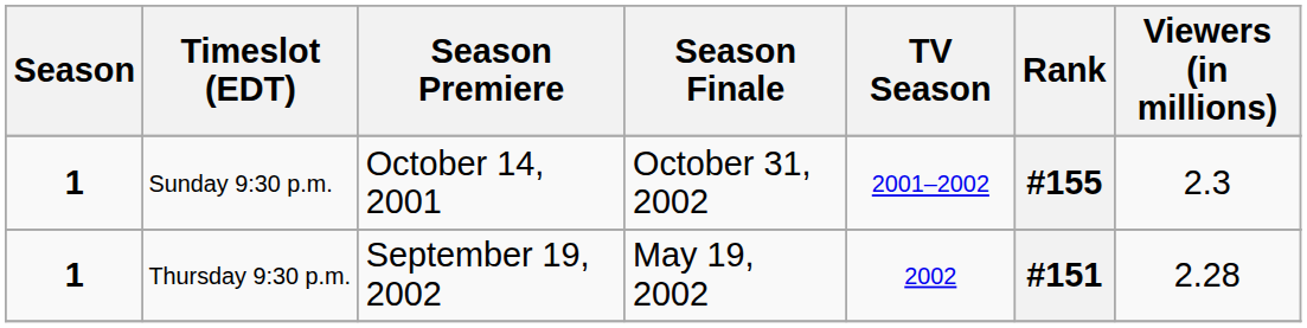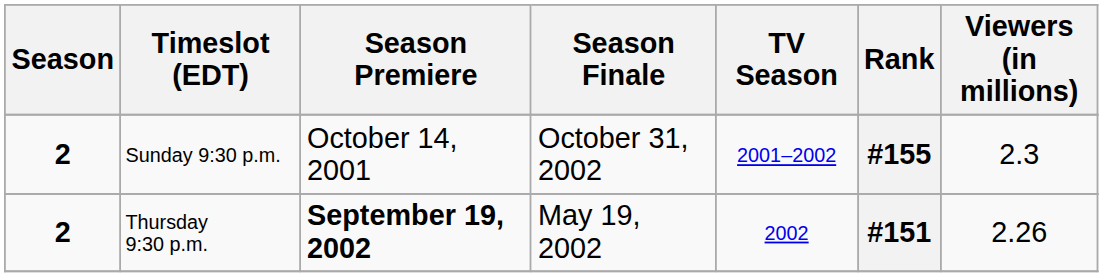 <table class="wikitable">
 <tr>
 <th>Season</th>
 <th>Timeslot (EDT)</th>
 <th>Season Premiere</th>
 <th>Season Finale</th>
 <th>TV Season</th>
 <th>Rank</th>
 <th>Viewers<br>(in millions)</th>
 </tr>
 <tr>
 </tr>
 <tr style="background-color:#F9F9F9">
-<th style="background:#F9F9F9;text-align:center"><strong>1</strong></th>
+<th style="background:#F9F9F9;text-align:center"><strong>2</strong></th>
 <th style="background:#F9F9F9;font-size:11px;font-weight:normal;text-align:left;line-height:110%">Sunday 9:30 p.m.</th>
 <td>October 14, 2001</td>
 <td>October 31, 2002</td>
 <td style="font-size:11px;text-align:center"><a href='#'>2001–2002</a></td>
 <th style="text-align:center">#155</th>
 <td style="text-align:center">2.3</td>
 </tr>
 <tr>
 </tr>
 <tr style="background-color:#F9F9F9">
-<th style="background:#F9F9F9;text-align:center"><strong>1</strong></th>
+<th style="background:#F9F9F9;text-align:center"><strong>2</strong></th>
 <th style="background:#F9F9F9;font-size:11px;font-weight:normal;text-align:left;line-height:110%">Thursday 9:30 p.m.</th>
-<td>September 19, 2002</td>
+<td><strong>September 19, 2002</strong></td>
 <td>May 19, 2002</td>
 <td style="font-size:11px;text-align:center"><a href='#'>2002</a></td>
 <th style="text-align:center">#151</th>
-<td style="text-align:center">2.28</td>
+<td style="text-align:center">2.26</td>
 </tr>
 <tr>
 </tr>
 </table>
